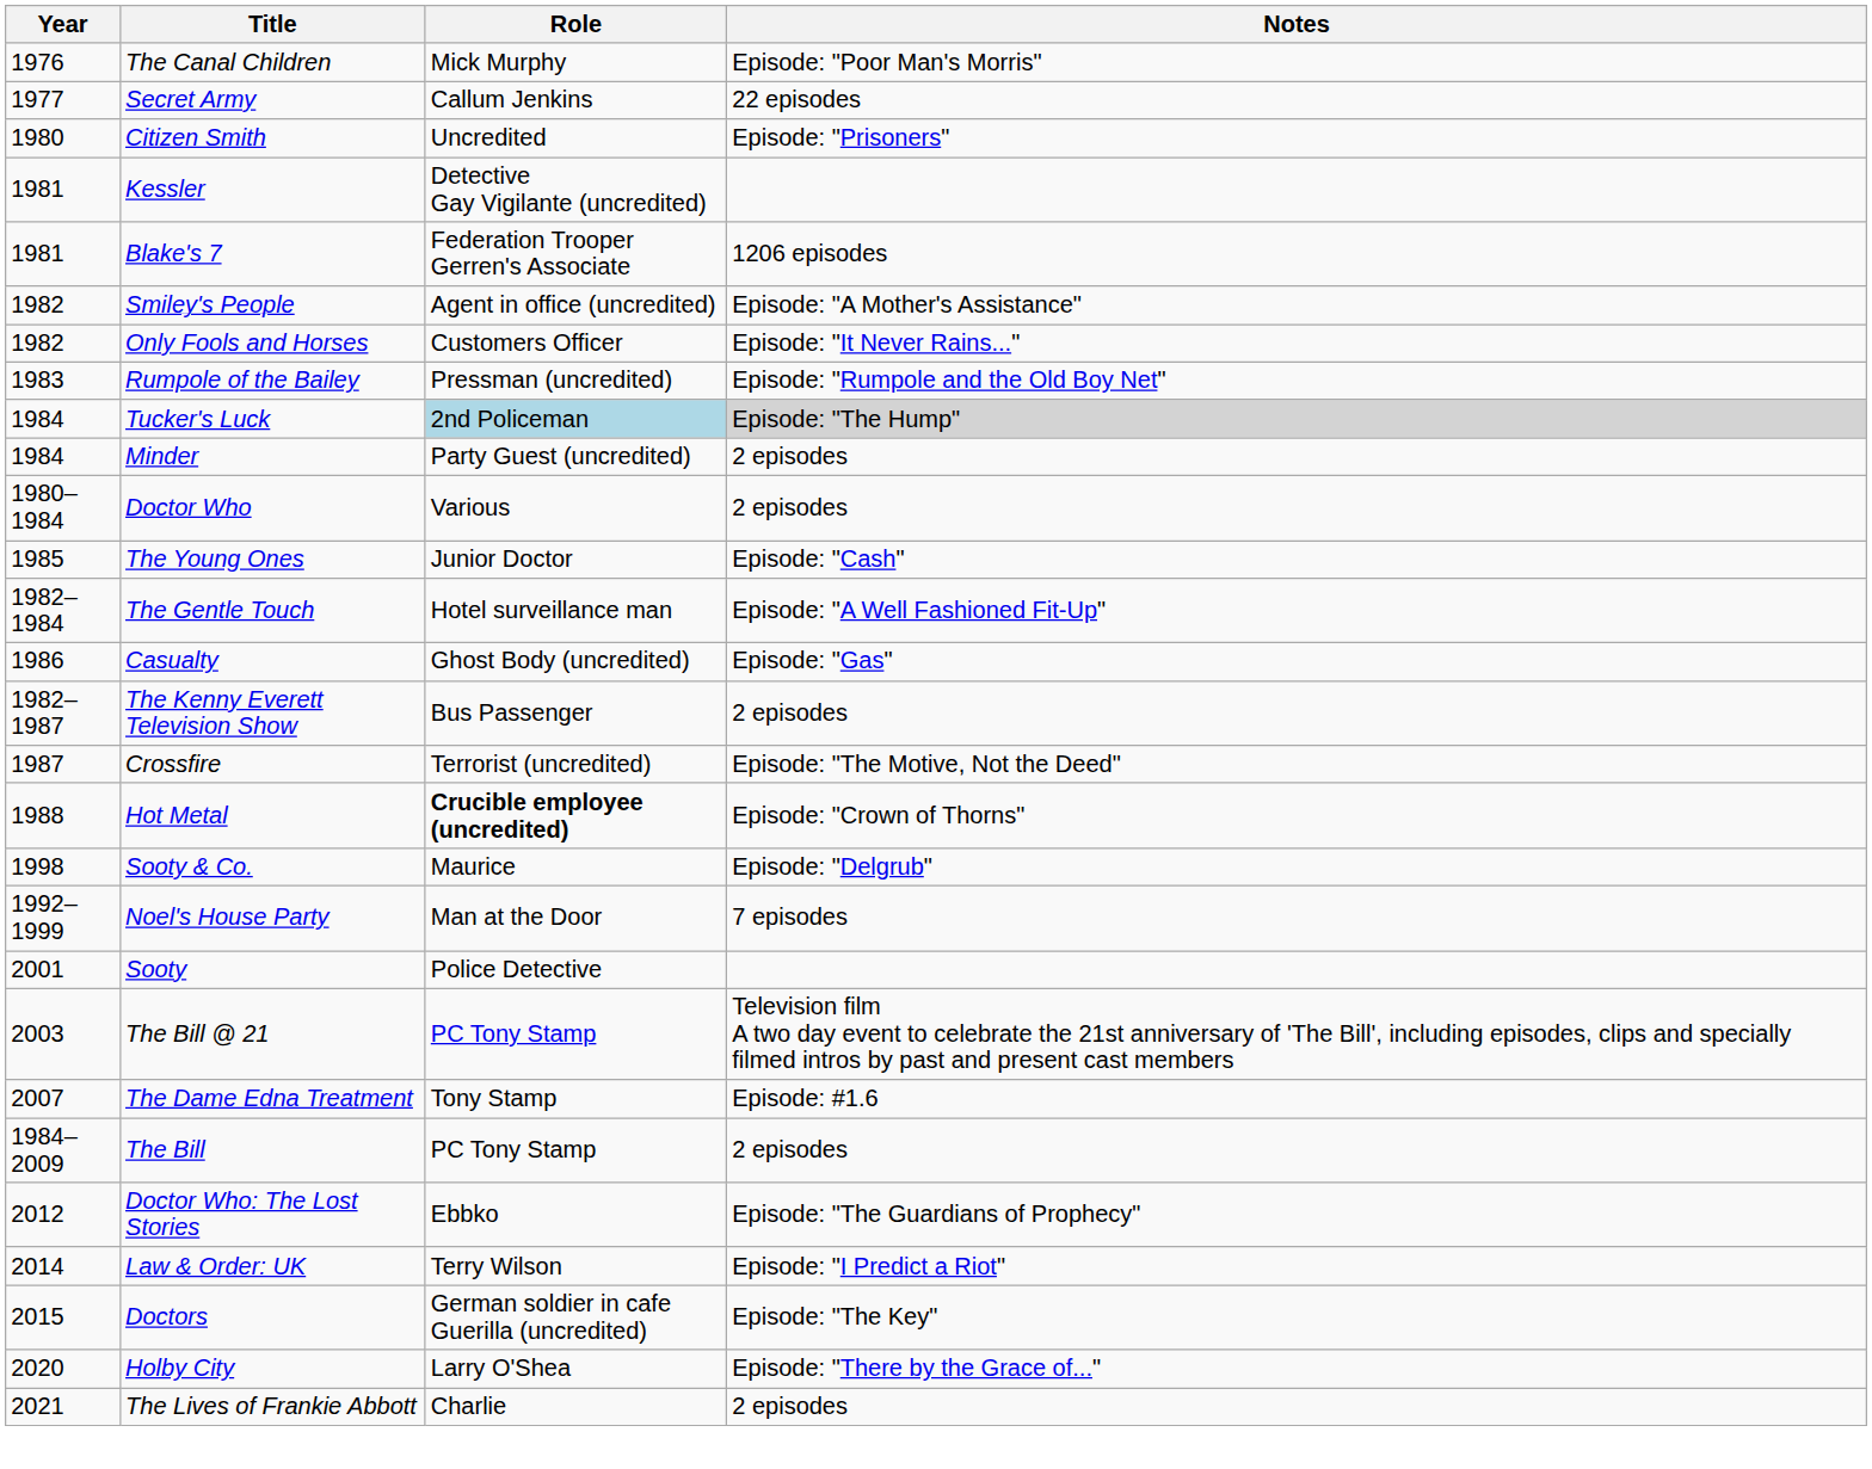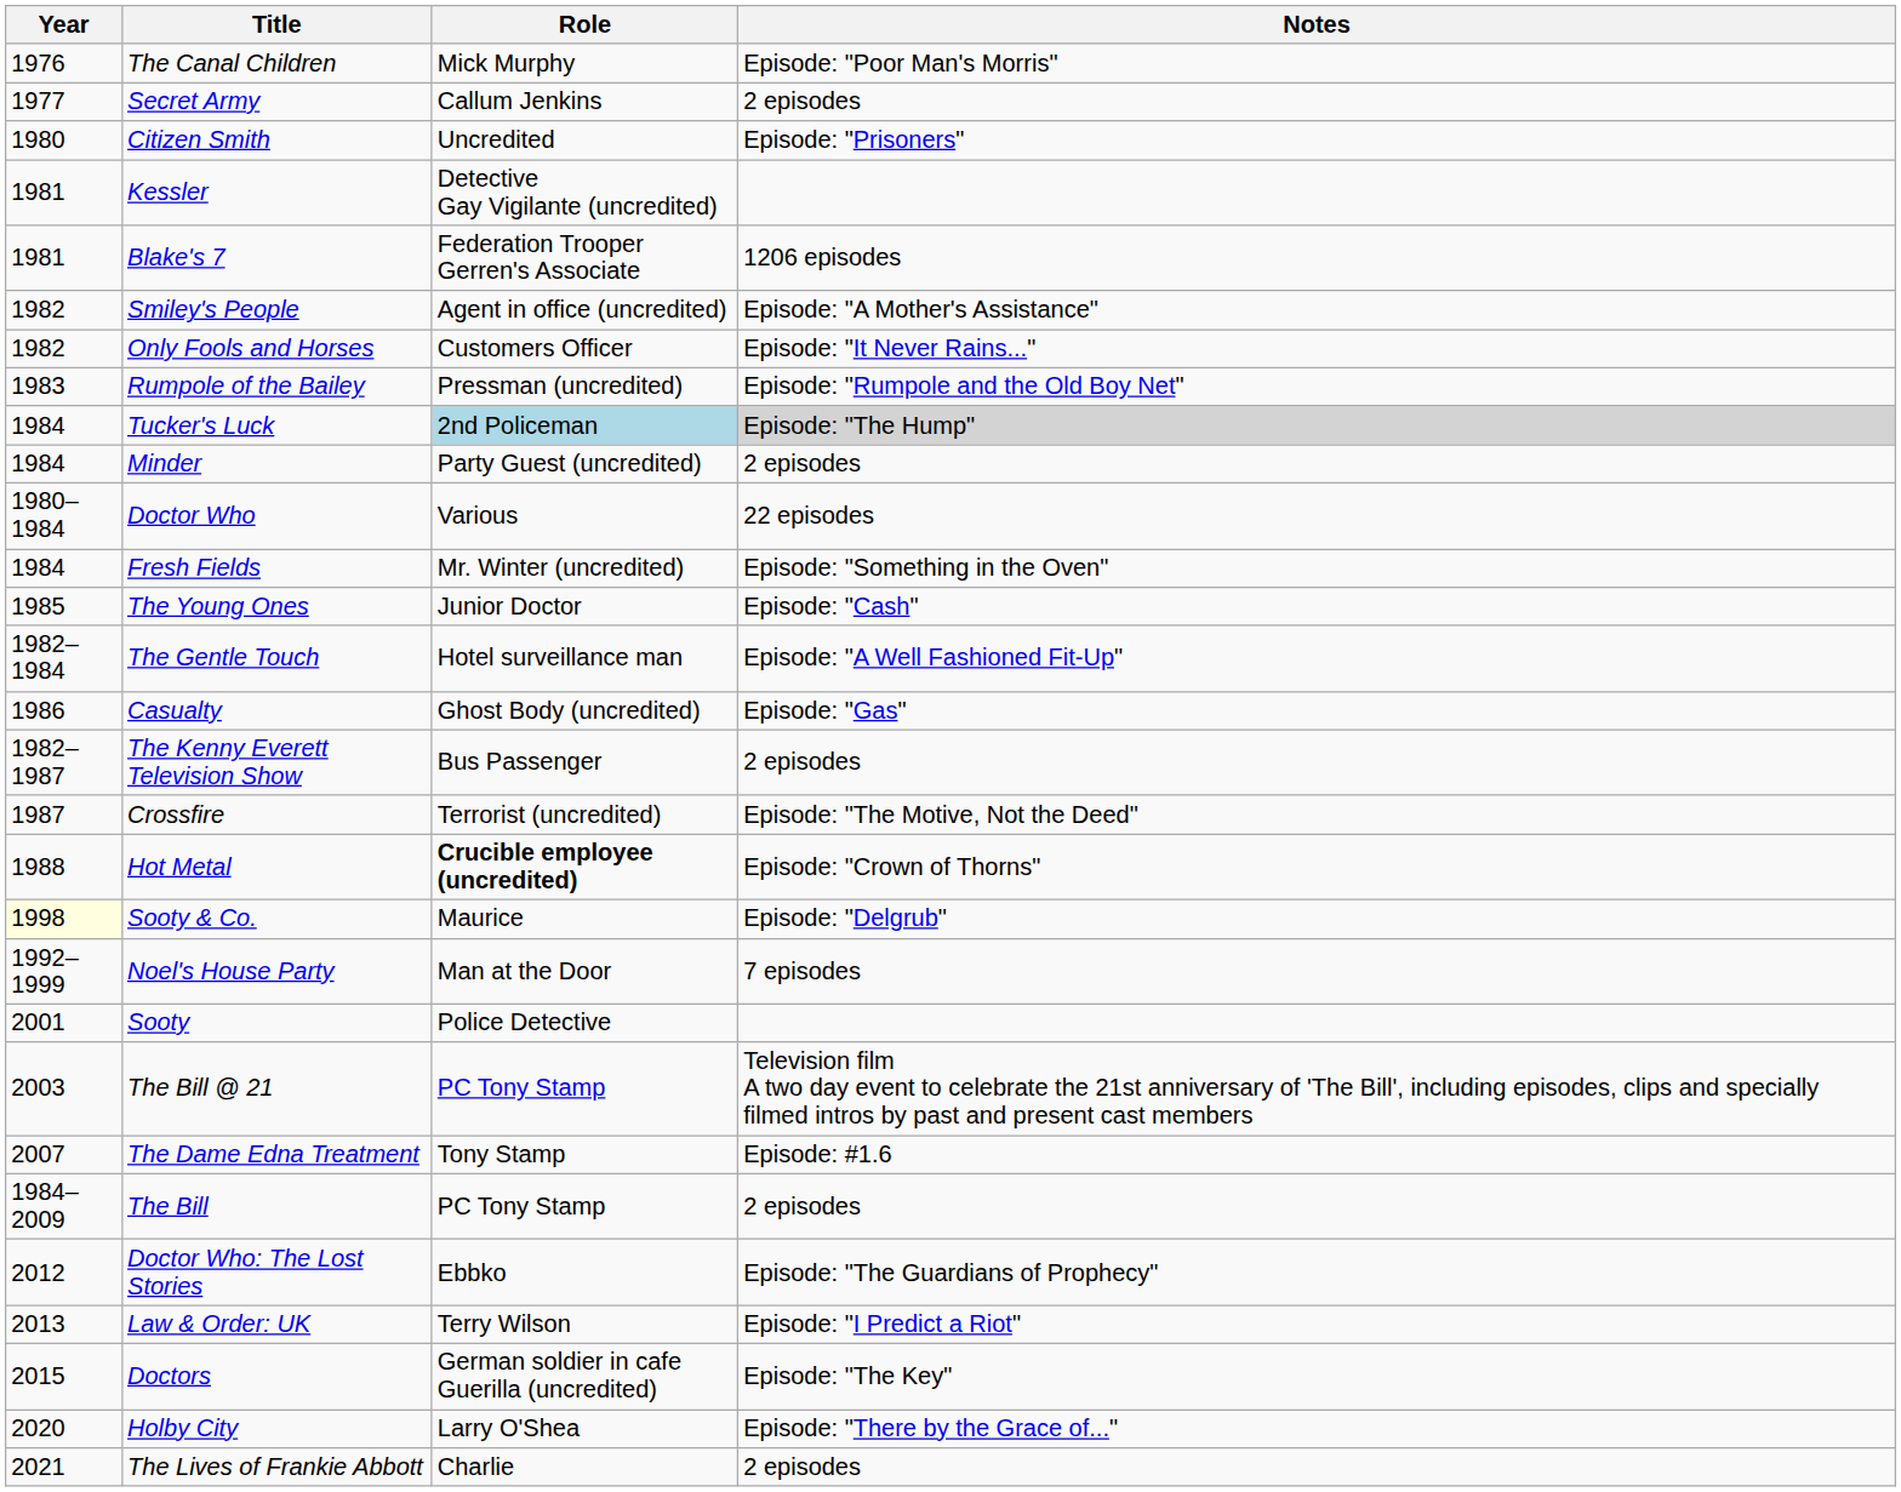 <table class="wikitable sortable">
 <tr>
 <th>Year</th>
 <th>Title</th>
 <th>Role</th>
 <th class="unsortable">Notes</th>
 </tr>
 <tr>
 <td>1976</td>
 <td><em>The Canal Children</em></td>
 <td>Mick Murphy</td>
 <td>Episode: "Poor Man's Morris"</td>
 </tr>
 <tr>
 <td>1977</td>
 <td><em><a href='#'>Secret Army</a></em></td>
 <td>Callum Jenkins</td>
-<td>22 episodes</td>
+<td>2 episodes</td>
 </tr>
 <tr>
 <td>1980</td>
 <td><em><a href='#'>Citizen Smith</a></em></td>
 <td>Uncredited</td>
 <td>Episode: "<a href='#'>Prisoners</a>"</td>
 </tr>
 <tr>
 <td>1981</td>
 <td><em><a href='#'>Kessler</a></em></td>
 <td>Detective<br>Gay Vigilante (uncredited)</td>
 <td></td>
 </tr>
 <tr>
 <td>1981</td>
 <td><em><a href='#'>Blake's 7</a></em></td>
 <td>Federation Trooper<br>Gerren's Associate</td>
 <td>1206 episodes</td>
 </tr>
 <tr>
 <td>1982</td>
 <td><em><a href='#'>Smiley's People</a></em></td>
 <td>Agent in office (uncredited)</td>
 <td>Episode: "A Mother's Assistance"</td>
 </tr>
 <tr>
 <td>1982</td>
 <td><em><a href='#'>Only Fools and Horses</a></em></td>
 <td>Customers Officer</td>
 <td>Episode: "<a href='#'>It Never Rains...</a>"</td>
 </tr>
 <tr>
 <td>1983</td>
 <td><em><a href='#'>Rumpole of the Bailey</a></em></td>
 <td>Pressman (uncredited)</td>
 <td>Episode: "<a href='#'>Rumpole and the Old Boy Net</a>"</td>
 </tr>
 <tr>
 <td>1984</td>
 <td><em><a href='#'>Tucker's Luck</a></em></td>
 <td style="background: lightblue;">2nd Policeman</td>
 <td style="background: lightgrey;">Episode: "The Hump"</td>
 </tr>
 <tr>
 <td>1984</td>
 <td><em><a href='#'>Minder</a></em></td>
 <td>Party Guest (uncredited)</td>
 <td>2 episodes</td>
 </tr>
 <tr>
 <td>1980–1984</td>
 <td><em><a href='#'>Doctor Who</a></em></td>
 <td>Various</td>
-<td>2 episodes</td>
+<td>22 episodes</td>
+</tr>
+<tr>
+<td>1984</td>
+<td><em><a href='#'>Fresh Fields</a></em></td>
+<td>Mr. Winter (uncredited)</td>
+<td>Episode: "Something in the Oven"</td>
 </tr>
 <tr>
 <td>1985</td>
 <td><em><a href='#'>The Young Ones</a></em></td>
 <td>Junior Doctor</td>
 <td>Episode: "<a href='#'>Cash</a>"</td>
 </tr>
 <tr>
 <td>1982–1984</td>
 <td><em><a href='#'>The Gentle Touch</a></em></td>
 <td>Hotel surveillance man</td>
 <td>Episode: "<a href='#'>A Well Fashioned Fit-Up</a>"</td>
 </tr>
 <tr>
 <td>1986</td>
 <td><em><a href='#'>Casualty</a></em></td>
 <td>Ghost Body (uncredited)</td>
 <td>Episode: "<a href='#'>Gas</a>"</td>
 </tr>
 <tr>
 <td>1982–1987</td>
 <td><em><a href='#'>The Kenny Everett Television Show</a></em></td>
 <td>Bus Passenger</td>
 <td>2 episodes</td>
 </tr>
 <tr>
 <td>1987</td>
 <td><em>Crossfire</em></td>
 <td>Terrorist (uncredited)</td>
 <td>Episode: "The Motive, Not the Deed"</td>
 </tr>
 <tr>
 <td>1988</td>
 <td><em><a href='#'>Hot Metal</a></em></td>
 <td><strong>Crucible employee (uncredited)</strong></td>
 <td>Episode: "Crown of Thorns"</td>
 </tr>
 <tr>
-<td>1998</td>
+<td style="background: lightyellow;">1998</td>
 <td><em><a href='#'>Sooty & Co.</a></em></td>
 <td>Maurice</td>
 <td>Episode: "<a href='#'>Delgrub</a>"</td>
 </tr>
 <tr>
 <td>1992–1999</td>
 <td><em><a href='#'>Noel's House Party</a></em></td>
 <td>Man at the Door</td>
 <td>7 episodes</td>
 </tr>
 <tr>
 <td>2001</td>
 <td><em><a href='#'>Sooty</a></em></td>
 <td>Police Detective</td>
 <td></td>
 </tr>
 <tr>
 <td>2003</td>
 <td><em>The Bill @ 21</em></td>
 <td><a href='#'>PC Tony Stamp</a></td>
 <td>Television film<br>A two day event to celebrate the 21st anniversary of 'The Bill', including episodes, clips and specially filmed intros by past and present cast members</td>
 </tr>
 <tr>
 <td>2007</td>
 <td><em><a href='#'>The Dame Edna Treatment</a></em></td>
 <td>Tony Stamp</td>
 <td>Episode: #1.6</td>
 </tr>
 <tr>
 <td>1984–2009</td>
 <td><em><a href='#'>The Bill</a></em></td>
 <td>PC Tony Stamp</td>
 <td>2 episodes</td>
 </tr>
 <tr>
 <td>2012</td>
 <td><em><a href='#'>Doctor Who: The Lost Stories</a></em></td>
 <td>Ebbko</td>
 <td>Episode: "The Guardians of Prophecy"</td>
 </tr>
 <tr>
-<td>2014</td>
+<td>2013</td>
 <td><em><a href='#'>Law & Order: UK</a></em></td>
 <td>Terry Wilson</td>
 <td>Episode: "<a href='#'>I Predict a Riot</a>"</td>
 </tr>
 <tr>
 <td>2015</td>
 <td><em><a href='#'>Doctors</a></em></td>
 <td>German soldier in cafe<br>Guerilla (uncredited)</td>
 <td>Episode: "The Key"</td>
 </tr>
 <tr>
 <td>2020</td>
 <td><em><a href='#'>Holby City</a></em></td>
 <td>Larry O'Shea</td>
 <td>Episode: "<a href='#'>There by the Grace of...</a>"</td>
 </tr>
 <tr>
 <td>2021</td>
 <td><em>The Lives of Frankie Abbott</em></td>
 <td>Charlie</td>
 <td>2 episodes</td>
 </tr>
 </table>
